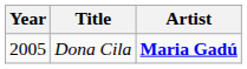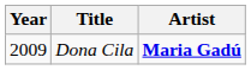 <table class="wikitable">
 <tr>
 <th>Year</th>
 <th>Title</th>
 <th>Artist</th>
 </tr>
 <tr>
-<td>2005</td>
+<td>2009</td>
 <td><em>Dona Cila</em></td>
 <td><strong><a href='#'>Maria Gadú</a></strong></td>
 </tr>
 </table>
